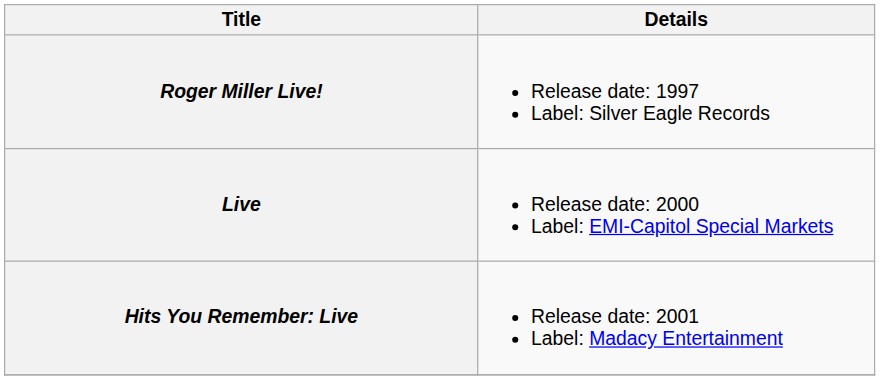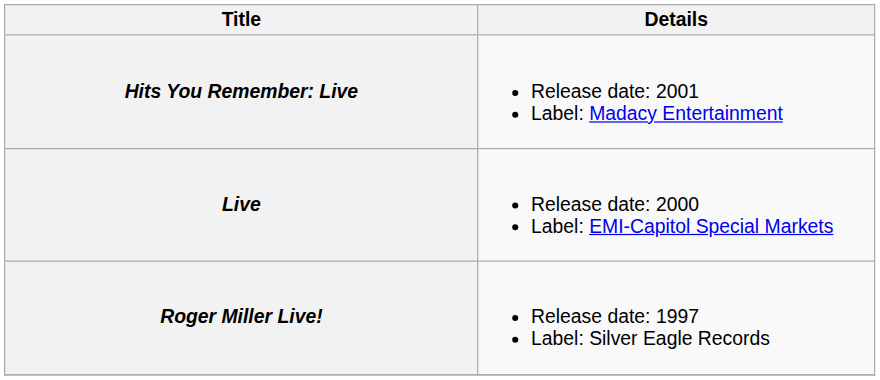 <table class="wikitable plainrowheaders">
 <tr>
 <th style="width:24em;">Title</th>
 <th style="width:20em;">Details</th>
 </tr>
 <tr>
-<th scope="row"><em>Roger Miller Live!</em></th>
-<td><br><ul><li>Release date: 1997</li><li>Label: Silver Eagle Records</li></ul></td>
+<th scope="row"><em>Hits You Remember: Live</em></th>
+<td><br><ul><li>Release date: 2001</li><li>Label: <a href='#'>Madacy Entertainment</a></li></ul></td>
 </tr>
 <tr>
 <th scope="row"><em>Live</em></th>
 <td><br><ul><li>Release date: 2000</li><li>Label: <a href='#'>EMI-Capitol Special Markets</a></li></ul></td>
 </tr>
 <tr>
-<th scope="row"><em>Hits You Remember: Live</em></th>
-<td><br><ul><li>Release date: 2001</li><li>Label: <a href='#'>Madacy Entertainment</a></li></ul></td>
+<th scope="row"><em>Roger Miller Live!</em></th>
+<td><br><ul><li>Release date: 1997</li><li>Label: Silver Eagle Records</li></ul></td>
 </tr>
 <tr>
 </tr>
 </table>
